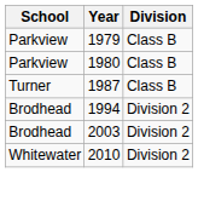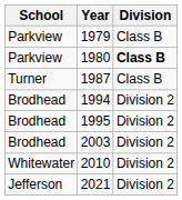 <table class="wikitable">
 <tr>
 <th>School</th>
 <th>Year</th>
 <th>Division</th>
 </tr>
 <tr>
 <td>Parkview</td>
 <td>1979</td>
 <td>Class B</td>
 </tr>
 <tr>
 <td>Parkview</td>
 <td>1980</td>
-<td>Class B</td>
+<td><strong>Class B</strong></td>
 </tr>
 <tr>
 <td>Turner</td>
 <td>1987</td>
 <td>Class B</td>
 </tr>
 <tr>
 <td>Brodhead</td>
 <td>1994</td>
 <td>Division 2</td>
 </tr>
 <tr>
 <td>Brodhead</td>
+<td>1995</td>
+<td>Division 2</td>
+</tr>
+<tr>
+<td>Brodhead</td>
 <td>2003</td>
 <td>Division 2</td>
 </tr>
 <tr>
 <td>Whitewater</td>
 <td>2010</td>
 <td>Division 2</td>
 </tr>
+<tr>
+<td>Jefferson</td>
+<td>2021</td>
+<td>Division 2</td>
+</tr>
 </table>
